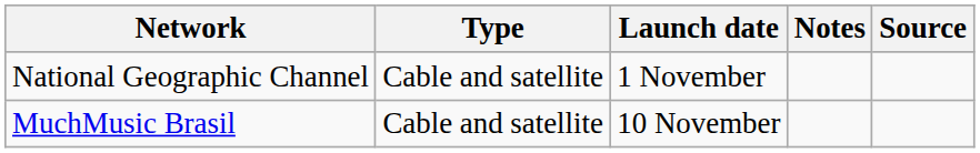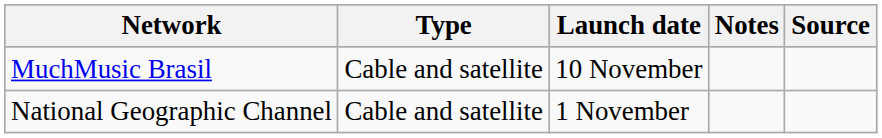 <table class="wikitable sortable">
 <tr>
 <th>Network</th>
 <th>Type</th>
 <th>Launch date</th>
 <th>Notes</th>
 <th>Source</th>
 </tr>
 <tr>
+<td><a href='#'>MuchMusic Brasil</a></td>
+<td>Cable and satellite</td>
+<td>10 November</td>
+<td></td>
+<td></td>
+</tr>
+<tr>
 <td>National Geographic Channel</td>
 <td>Cable and satellite</td>
 <td>1 November</td>
 <td></td>
 <td></td>
 </tr>
-<tr>
-<td><a href='#'>MuchMusic Brasil</a></td>
-<td>Cable and satellite</td>
-<td>10 November</td>
-<td></td>
-<td></td>
-</tr>
 </table>
